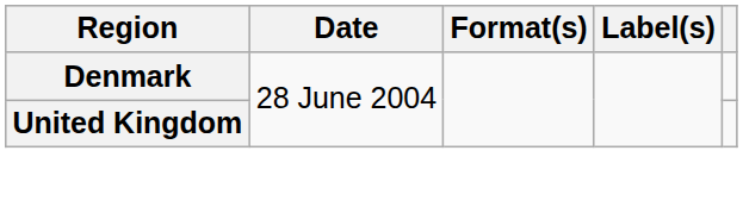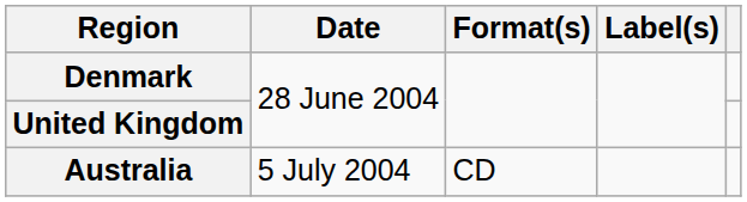 <table class="wikitable plainrowheaders">
 <tr>
 <th>Region</th>
 <th>Date</th>
 <th>Format(s)</th>
 <th>Label(s)</th>
 <th></th>
 </tr>
 <tr>
 <th scope="row">Denmark</th>
 <td rowspan="2">28 June 2004</td>
 <td rowspan="2"></td>
 <td rowspan="2"></td>
 <td></td>
 </tr>
 <tr>
 <th scope="row">United Kingdom</th>
 <td></td>
 </tr>
+<tr>
+<th scope="row">Australia</th>
+<td>5 July 2004</td>
+<td>CD</td>
+<td></td>
+<td></td>
+</tr>
 </table>
